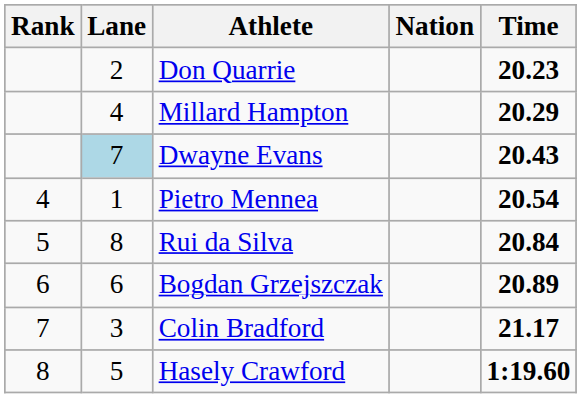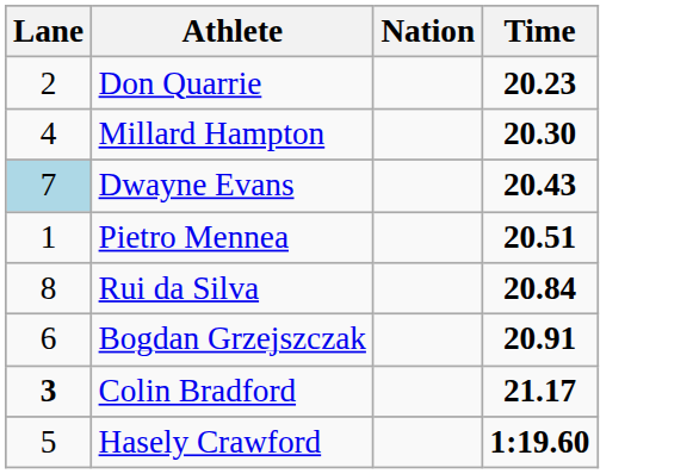 <table class="wikitable sortable" style="text-align:center">
 <tr>
-<th>Rank</th>
 <th>Lane</th>
 <th>Athlete</th>
 <th>Nation</th>
 <th>Time</th>
 </tr>
 <tr>
-<td></td>
 <td>2</td>
 <td align=left><a href='#'>Don Quarrie</a></td>
 <td align=left></td>
 <td><strong>20.23</strong></td>
 </tr>
 <tr>
-<td></td>
 <td>4</td>
 <td align=left><a href='#'>Millard Hampton</a></td>
 <td align=left></td>
-<td><strong>20.29</strong></td>
+<td><strong>20.30</strong></td>
 </tr>
 <tr>
-<td></td>
 <td style="background: lightblue;">7</td>
 <td align=left><a href='#'>Dwayne Evans</a></td>
 <td align=left></td>
 <td><strong>20.43</strong></td>
 </tr>
 <tr>
-<td>4</td>
 <td>1</td>
 <td align=left><a href='#'>Pietro Mennea</a></td>
 <td align=left></td>
-<td><strong>20.54</strong></td>
+<td><strong>20.51</strong></td>
 </tr>
 <tr>
-<td>5</td>
 <td>8</td>
 <td align=left><a href='#'>Rui da Silva</a></td>
 <td align=left></td>
 <td><strong>20.84</strong></td>
 </tr>
 <tr>
 <td>6</td>
-<td>6</td>
 <td align=left><a href='#'>Bogdan Grzejszczak</a></td>
 <td align=left></td>
-<td><strong>20.89</strong></td>
+<td><strong>20.91</strong></td>
 </tr>
 <tr>
-<td>7</td>
-<td>3</td>
+<td><strong>3</strong></td>
 <td align=left><a href='#'>Colin Bradford</a></td>
 <td align=left></td>
 <td><strong>21.17</strong></td>
 </tr>
 <tr>
-<td>8</td>
 <td>5</td>
 <td align=left><a href='#'>Hasely Crawford</a></td>
 <td align=left></td>
 <td data-sort-value=79.60><strong>1:19.60</strong></td>
 </tr>
 </table>
